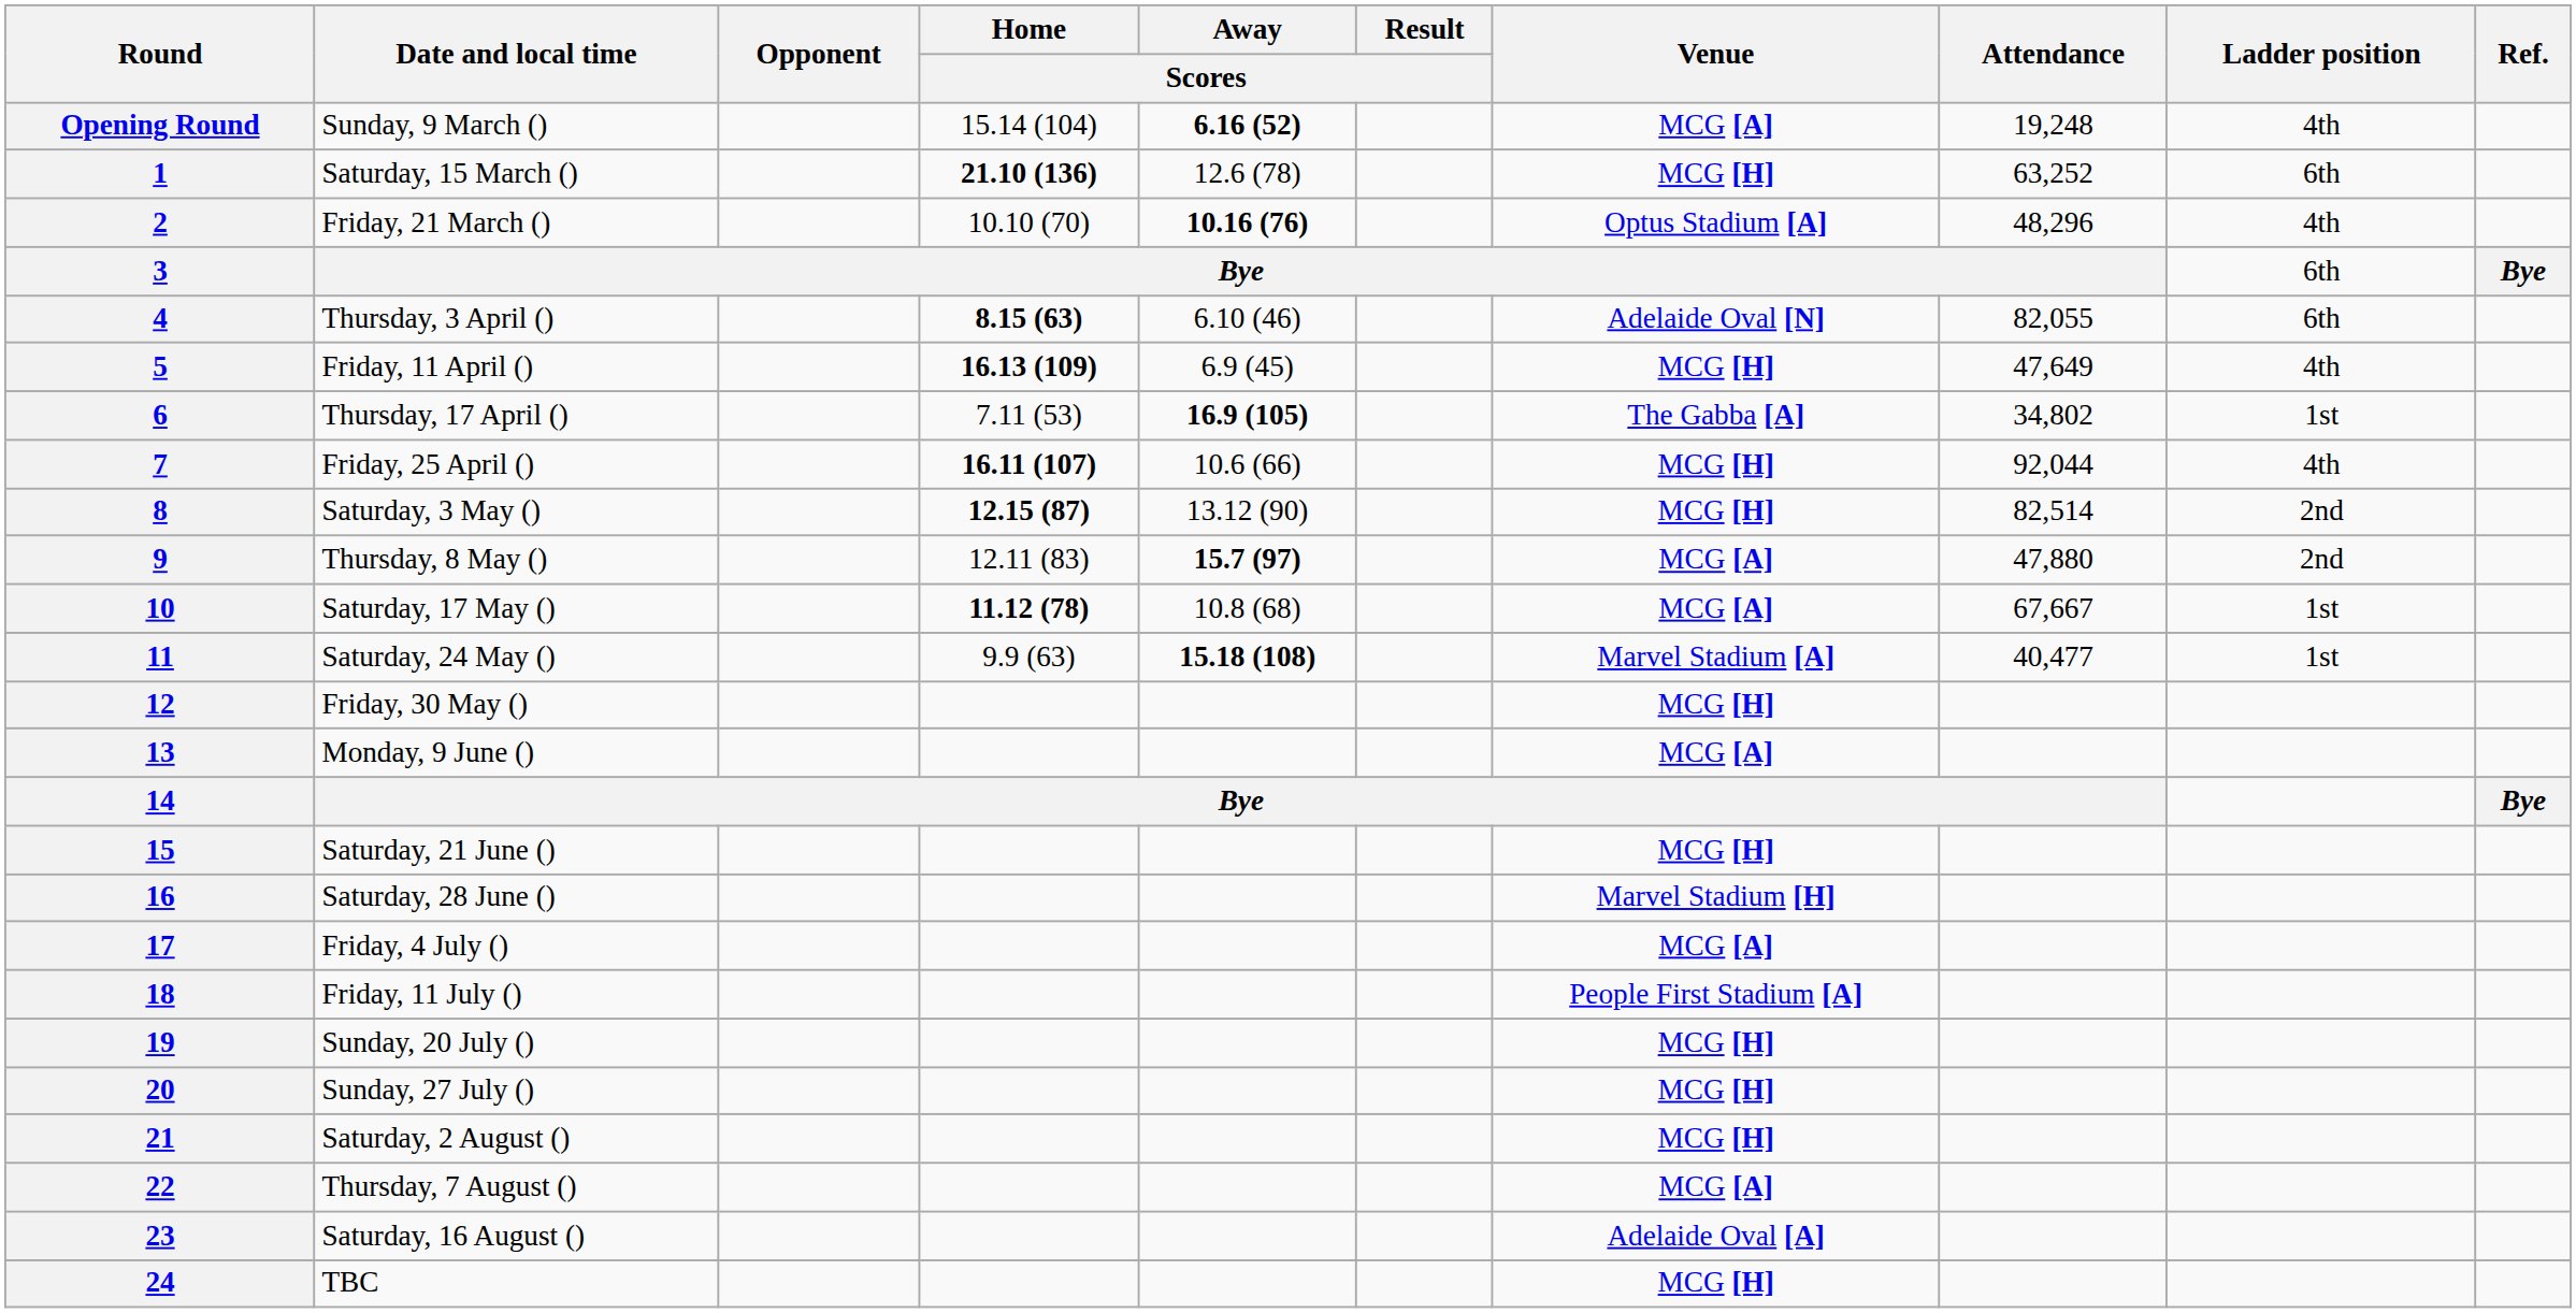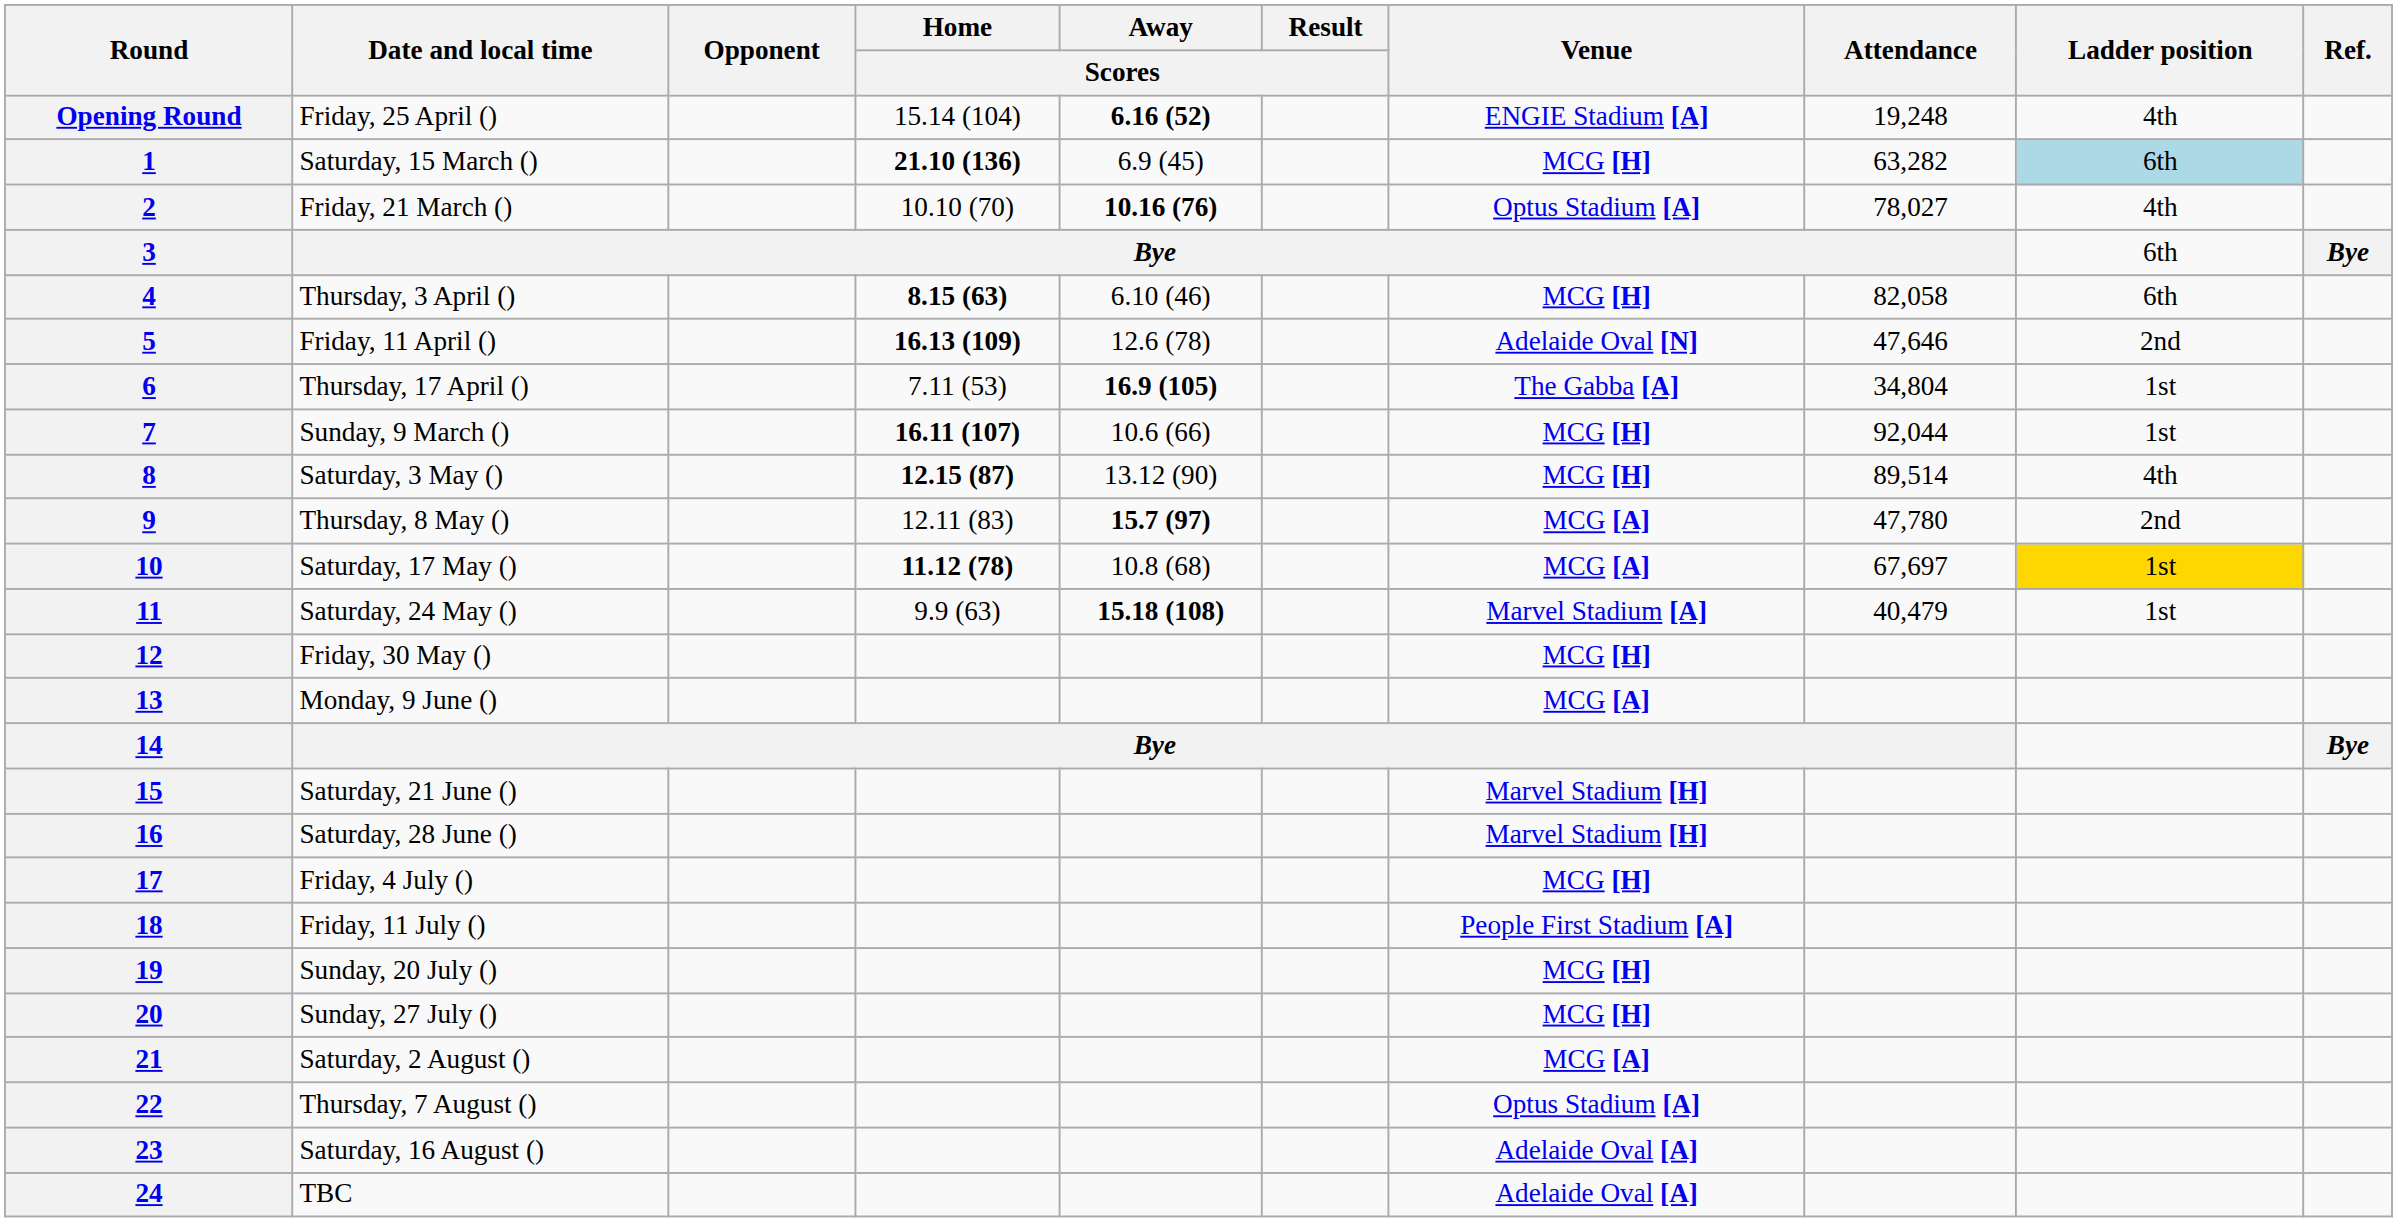 <table class="wikitable plainrowheaders" style="font-size:90%; width:100%; text-align:center;">
 <tr>
 <th rowspan="2" scope="col">Round</th>
 <th rowspan="2" scope="col">Date and local time</th>
 <th rowspan="2" scope="col">Opponent</th>
 <th scope="col">Home</th>
 <th scope="col">Away</th>
 <th scope="col">Result</th>
 <th rowspan="2" scope="col">Venue</th>
 <th rowspan="2" scope="col">Attendance</th>
 <th rowspan="2" scope="col">Ladder position</th>
 <th rowspan="2" scope="col" class="unsortable">Ref.</th>
 </tr>
 <tr>
 <th colspan="3" scope="col">Scores</th>
 </tr>
 <tr>
 <th scope="row" style="text-align: center;"><a href='#'>Opening Round</a></th>
-<td align="left">Sunday, 9 March ()</td>
+<td align="left">Friday, 25 April ()</td>
 <td align="left"></td>
 <td>15.14 (104)</td>
 <td><strong>6.16 (52)</strong></td>
 <td></td>
-<td><a href='#'>MCG</a> <a href='#'><strong>[A]</strong></a></td>
+<td><a href='#'>ENGIE Stadium</a> <a href='#'><strong>[A]</strong></a></td>
 <td>19,248</td>
 <td>4th </td>
 <td></td>
 </tr>
 <tr>
 <th scope="row" style="text-align: center;"><a href='#'>1</a></th>
 <td align="left">Saturday, 15 March ()</td>
 <td align="left"></td>
 <td><strong>21.10 (136)</strong></td>
-<td>12.6 (78)</td>
+<td>6.9 (45)</td>
 <td></td>
 <td><a href='#'>MCG</a> <a href='#'><strong>[H]</strong></a></td>
-<td>63,252</td>
-<td>6th </td>
+<td>63,282</td>
+<td style="background: lightblue;">6th </td>
 <td></td>
 </tr>
 <tr>
 <th scope="row" style="text-align: center;"><a href='#'>2</a></th>
 <td align="left">Friday, 21 March ()</td>
 <td align="left"></td>
 <td>10.10 (70)</td>
 <td><strong>10.16 (76)</strong></td>
 <td></td>
 <td><a href='#'>Optus Stadium</a> <a href='#'><strong>[A]</strong></a></td>
-<td>48,296</td>
+<td>78,027</td>
 <td>4th </td>
 <td></td>
 </tr>
 <tr>
 <th scope="row" style="text-align: center;"><a href='#'>3</a></th>
 <th colspan=7><span><em>Bye</em></span></th>
 <td>6th </td>
 <th><span><em>Bye</em></span></th>
 </tr>
 <tr>
 <th scope="row" style="text-align: center;"><a href='#'>4</a></th>
 <td align="left">Thursday, 3 April ()</td>
 <td align="left"></td>
 <td><strong>8.15 (63)</strong></td>
 <td>6.10 (46)</td>
 <td></td>
-<td><a href='#'>Adelaide Oval</a> <a href='#'><strong>[N]</strong></a></td>
-<td>82,055</td>
+<td><a href='#'>MCG</a> <a href='#'><strong>[H]</strong></a></td>
+<td>82,058</td>
 <td>6th </td>
 <td></td>
 </tr>
 <tr>
 <th scope="row" style="text-align: center;"><a href='#'>5</a></th>
 <td align="left">Friday, 11 April ()</td>
 <td align="left"></td>
 <td><strong>16.13 (109)</strong></td>
-<td>6.9 (45)</td>
+<td>12.6 (78)</td>
 <td></td>
-<td><a href='#'>MCG</a> <a href='#'><strong>[H]</strong></a></td>
-<td>47,649</td>
-<td>4th </td>
+<td><a href='#'>Adelaide Oval</a> <a href='#'><strong>[N]</strong></a></td>
+<td>47,646</td>
+<td>2nd </td>
 <td></td>
 </tr>
 <tr>
 <th scope="row" style="text-align: center;"><a href='#'>6</a></th>
 <td align="left">Thursday, 17 April ()</td>
 <td align="left"></td>
 <td>7.11 (53)</td>
 <td><strong>16.9 (105)</strong></td>
 <td></td>
 <td><a href='#'>The Gabba</a> <a href='#'><strong>[A]</strong></a></td>
-<td>34,802</td>
+<td>34,804</td>
 <td>1st </td>
 <td></td>
 </tr>
 <tr>
 <th scope="row" style="text-align: center;"><a href='#'>7</a></th>
-<td align="left">Friday, 25 April ()</td>
+<td align="left">Sunday, 9 March ()</td>
 <td align="left"></td>
 <td><strong>16.11 (107)</strong></td>
 <td>10.6 (66)</td>
 <td></td>
 <td><a href='#'>MCG</a> <a href='#'><strong>[H]</strong></a></td>
 <td>92,044</td>
-<td>4th </td>
+<td>1st </td>
 <td></td>
 </tr>
 <tr>
 <th scope="row" style="text-align: center;"><a href='#'>8</a></th>
 <td align="left">Saturday, 3 May ()</td>
 <td align="left"></td>
 <td><strong>12.15 (87)</strong></td>
 <td>13.12 (90)</td>
 <td></td>
 <td><a href='#'>MCG</a> <a href='#'><strong>[H]</strong></a></td>
-<td>82,514</td>
-<td>2nd </td>
+<td>89,514</td>
+<td>4th </td>
 <td></td>
 </tr>
 <tr>
 <th scope="row" style="text-align: center;"><a href='#'>9</a></th>
 <td align="left">Thursday, 8 May ()</td>
 <td align="left"></td>
 <td>12.11 (83)</td>
 <td><strong>15.7 (97)</strong></td>
 <td></td>
 <td><a href='#'>MCG</a> <a href='#'><strong>[A]</strong></a></td>
-<td>47,880</td>
+<td>47,780</td>
 <td>2nd </td>
 <td></td>
 </tr>
 <tr>
 <th scope="row" style="text-align: center;"><a href='#'>10</a></th>
 <td align="left">Saturday, 17 May ()</td>
 <td align="left"></td>
 <td><strong>11.12 (78)</strong></td>
 <td>10.8 (68)</td>
 <td></td>
 <td><a href='#'>MCG</a> <a href='#'><strong>[A]</strong></a></td>
-<td>67,667</td>
-<td>1st </td>
+<td>67,697</td>
+<td style="background: gold;">1st </td>
 <td></td>
 </tr>
 <tr>
 <th scope="row" style="text-align: center;"><a href='#'>11</a></th>
 <td align="left">Saturday, 24 May ()</td>
 <td align="left"></td>
 <td>9.9 (63)</td>
 <td><strong>15.18 (108)</strong></td>
 <td></td>
 <td><a href='#'>Marvel Stadium</a> <a href='#'><strong>[A]</strong></a></td>
-<td>40,477</td>
+<td>40,479</td>
 <td>1st </td>
 <td></td>
 </tr>
 <tr>
 <th scope="row" style="text-align: center;"><a href='#'>12</a></th>
 <td align="left">Friday, 30 May ()</td>
 <td align="left"></td>
 <td></td>
 <td></td>
 <td></td>
 <td><a href='#'>MCG</a> <a href='#'><strong>[H]</strong></a></td>
 <td></td>
 <td></td>
 <td></td>
 </tr>
 <tr>
 <th scope="row" style="text-align: center;"><a href='#'>13</a></th>
 <td align="left">Monday, 9 June ()</td>
 <td align="left"></td>
 <td></td>
 <td></td>
 <td></td>
 <td><a href='#'>MCG</a> <a href='#'><strong>[A]</strong></a></td>
 <td></td>
 <td></td>
 <td></td>
 </tr>
 <tr>
 <th scope="row" style="text-align: center;"><a href='#'>14</a></th>
 <th colspan=7><span><em>Bye</em></span></th>
 <td></td>
 <th><span><em>Bye</em></span></th>
 </tr>
 <tr>
 <th scope="row" style="text-align: center;"><a href='#'>15</a></th>
 <td align="left">Saturday, 21 June ()</td>
 <td align="left"></td>
 <td></td>
 <td></td>
 <td></td>
-<td><a href='#'>MCG</a> <a href='#'><strong>[H]</strong></a></td>
+<td><a href='#'>Marvel Stadium</a> <a href='#'><strong>[H]</strong></a></td>
 <td></td>
 <td></td>
 <td></td>
 </tr>
 <tr>
 <th scope="row" style="text-align: center;"><a href='#'>16</a></th>
 <td align="left">Saturday, 28 June ()</td>
 <td align="left"></td>
 <td></td>
 <td></td>
 <td></td>
 <td><a href='#'>Marvel Stadium</a> <a href='#'><strong>[H]</strong></a></td>
 <td></td>
 <td></td>
 <td></td>
 </tr>
 <tr>
 <th scope="row" style="text-align: center;"><a href='#'>17</a></th>
 <td align="left">Friday, 4 July ()</td>
 <td align="left"></td>
 <td></td>
 <td></td>
 <td></td>
-<td><a href='#'>MCG</a> <a href='#'><strong>[A]</strong></a></td>
+<td><a href='#'>MCG</a> <a href='#'><strong>[H]</strong></a></td>
 <td></td>
 <td></td>
 <td></td>
 </tr>
 <tr>
 <th scope="row" style="text-align: center;"><a href='#'>18</a></th>
 <td align="left">Friday, 11 July ()</td>
 <td align="left"></td>
 <td></td>
 <td></td>
 <td></td>
 <td><a href='#'>People First Stadium</a> <a href='#'><strong>[A]</strong></a></td>
 <td></td>
 <td></td>
 <td></td>
 </tr>
 <tr>
 <th scope="row" style="text-align: center;"><a href='#'>19</a></th>
 <td align="left">Sunday, 20 July ()</td>
 <td align="left"></td>
 <td></td>
 <td></td>
 <td></td>
 <td><a href='#'>MCG</a> <a href='#'><strong>[H]</strong></a></td>
 <td></td>
 <td></td>
 <td></td>
 </tr>
 <tr>
 <th scope="row" style="text-align: center;"><a href='#'>20</a></th>
 <td align="left">Sunday, 27 July ()</td>
 <td align="left"></td>
 <td></td>
 <td></td>
 <td></td>
 <td><a href='#'>MCG</a> <a href='#'><strong>[H]</strong></a></td>
 <td></td>
 <td></td>
 <td></td>
 </tr>
 <tr>
 <th scope="row" style="text-align: center;"><a href='#'>21</a></th>
 <td align="left">Saturday, 2 August ()</td>
 <td align="left"></td>
 <td></td>
 <td></td>
 <td></td>
-<td><a href='#'>MCG</a> <a href='#'><strong>[H]</strong></a></td>
+<td><a href='#'>MCG</a> <a href='#'><strong>[A]</strong></a></td>
 <td></td>
 <td></td>
 <td></td>
 </tr>
 <tr>
 <th scope="row" style="text-align: center;"><a href='#'>22</a></th>
 <td align="left">Thursday, 7 August ()</td>
 <td align="left"></td>
 <td></td>
 <td></td>
 <td></td>
-<td><a href='#'>MCG</a> <a href='#'><strong>[A]</strong></a></td>
+<td><a href='#'>Optus Stadium</a> <a href='#'><strong>[A]</strong></a></td>
 <td></td>
 <td></td>
 <td></td>
 </tr>
 <tr>
 <th scope="row" style="text-align: center;"><a href='#'>23</a></th>
 <td align="left">Saturday, 16 August ()</td>
 <td align="left"></td>
 <td></td>
 <td></td>
 <td></td>
 <td><a href='#'>Adelaide Oval</a> <a href='#'><strong>[A]</strong></a></td>
 <td></td>
 <td></td>
 <td></td>
 </tr>
 <tr>
 <th scope="row" style="text-align: center;"><a href='#'>24</a></th>
 <td align="left">TBC </td>
 <td align="left"></td>
 <td></td>
 <td></td>
 <td></td>
-<td><a href='#'>MCG</a> <a href='#'><strong>[H]</strong></a></td>
+<td><a href='#'>Adelaide Oval</a> <a href='#'><strong>[A]</strong></a></td>
 <td></td>
 <td></td>
 <td></td>
 </tr>
 </table>
